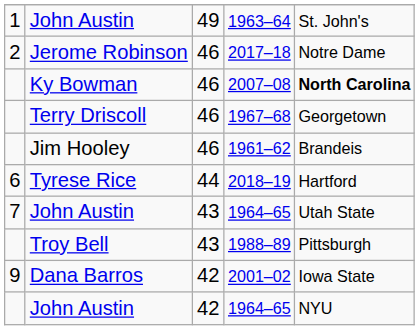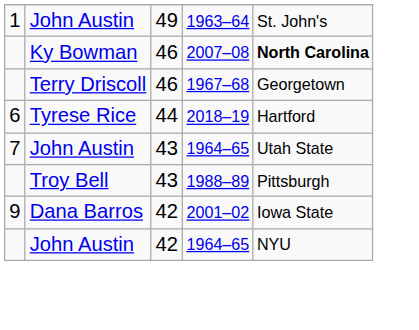 <table class="wikitable">
 <tr>
 </tr>
 <tr>
 <td>1</td>
 <td><a href='#'>John Austin</a></td>
 <td>49</td>
 <td style="font-size:80%;"><a href='#'>1963–64</a></td>
 <td style="font-size:80%;">St. John's</td>
-</tr>
-<tr>
-<td>2</td>
-<td><a href='#'>Jerome Robinson</a></td>
-<td>46</td>
-<td style="font-size:80%;"><a href='#'>2017–18</a></td>
-<td style="font-size:80%;">Notre Dame</td>
 </tr>
 <tr>
 <td></td>
 <td><a href='#'>Ky Bowman</a></td>
 <td>46</td>
 <td style="font-size:80%;"><a href='#'>2007–08</a></td>
 <td style="font-size:80%;"><strong>North Carolina</strong></td>
 </tr>
 <tr>
 <td></td>
 <td><a href='#'>Terry Driscoll</a></td>
 <td>46</td>
 <td style="font-size:80%;"><a href='#'>1967–68</a></td>
 <td style="font-size:80%;">Georgetown</td>
-</tr>
-<tr>
-<td></td>
-<td>Jim Hooley</td>
-<td>46</td>
-<td style="font-size:80%;"><a href='#'>1961–62</a></td>
-<td style="font-size:80%;">Brandeis</td>
 </tr>
 <tr>
 <td>6</td>
 <td><a href='#'>Tyrese Rice</a></td>
 <td>44</td>
 <td style="font-size:80%;"><a href='#'>2018–19</a></td>
 <td style="font-size:80%;">Hartford</td>
 </tr>
 <tr>
 <td>7</td>
 <td><a href='#'>John Austin</a></td>
 <td>43</td>
 <td style="font-size:80%;"><a href='#'>1964–65</a></td>
 <td style="font-size:80%;">Utah State</td>
 </tr>
 <tr>
 <td></td>
 <td><a href='#'>Troy Bell</a></td>
 <td>43</td>
 <td style="font-size:80%;"><a href='#'>1988–89</a></td>
 <td style="font-size:80%;">Pittsburgh</td>
 </tr>
 <tr>
 <td>9</td>
 <td><a href='#'>Dana Barros</a></td>
 <td>42</td>
 <td style="font-size:80%;"><a href='#'>2001–02</a></td>
 <td style="font-size:80%;">Iowa State</td>
 </tr>
 <tr>
 <td></td>
 <td><a href='#'>John Austin</a></td>
 <td>42</td>
 <td style="font-size:80%;"><a href='#'>1964–65</a></td>
 <td style="font-size:80%;">NYU</td>
 </tr>
 </table>
